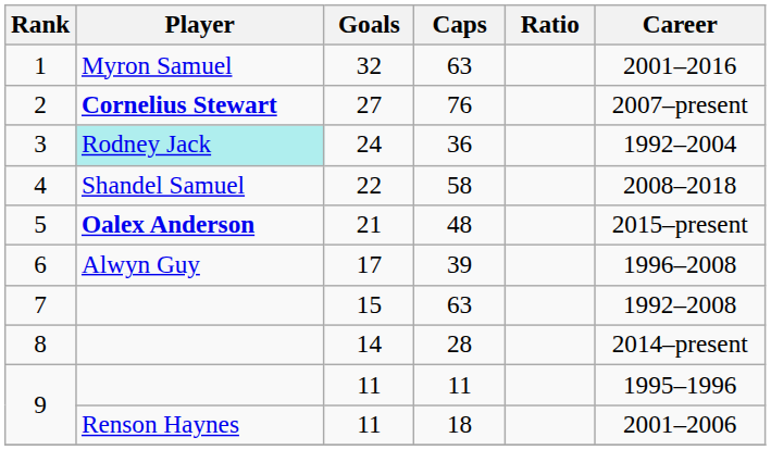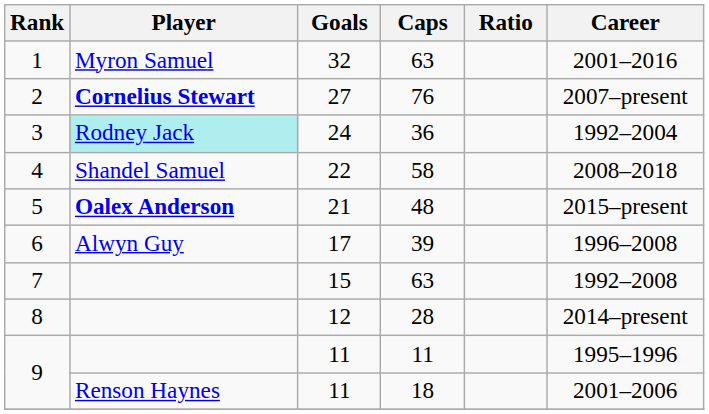 <table class="wikitable sortable" style="text-align:center;">
 <tr>
 <th width=30px>Rank</th>
 <th style="width:150px;">Player</th>
 <th width=50px>Goals</th>
 <th width=50px>Caps</th>
 <th width=50px>Ratio</th>
 <th style="width:100px;">Career</th>
 </tr>
 <tr>
 <td>1</td>
 <td style="text-align: left;"><a href='#'>Myron Samuel</a></td>
 <td>32</td>
 <td>63</td>
 <td></td>
 <td>2001–2016</td>
 </tr>
 <tr>
 <td>2</td>
 <td style="text-align: left;"><strong><a href='#'>Cornelius Stewart</a></strong></td>
 <td>27</td>
 <td>76</td>
 <td></td>
 <td>2007–present</td>
 </tr>
 <tr>
 <td>3</td>
 <td style="background: paleturquoise; text-align: left;"><a href='#'>Rodney Jack</a></td>
 <td>24</td>
 <td>36</td>
 <td></td>
 <td>1992–2004</td>
 </tr>
 <tr>
 <td>4</td>
 <td style="text-align: left;"><a href='#'>Shandel Samuel</a></td>
 <td>22</td>
 <td>58</td>
 <td></td>
 <td>2008–2018</td>
 </tr>
 <tr>
 <td>5</td>
 <td style="text-align: left;"><strong><a href='#'>Oalex Anderson</a></strong></td>
 <td>21</td>
 <td>48</td>
 <td></td>
 <td>2015–present</td>
 </tr>
 <tr>
 <td>6</td>
 <td style="text-align: left;"><a href='#'>Alwyn Guy</a></td>
 <td>17</td>
 <td>39</td>
 <td></td>
 <td>1996–2008</td>
 </tr>
 <tr>
 <td>7</td>
 <td style="text-align: left;"></td>
 <td>15</td>
 <td>63</td>
 <td></td>
 <td>1992–2008</td>
 </tr>
 <tr>
 <td>8</td>
 <td style="text-align: left;"><strong></strong></td>
-<td>14</td>
+<td>12</td>
 <td>28</td>
 <td></td>
 <td>2014–present</td>
 </tr>
 <tr>
 <td rowspan=2>9</td>
 <td style="text-align: left;"></td>
 <td>11</td>
 <td>11</td>
 <td></td>
 <td>1995–1996</td>
 </tr>
 <tr>
 <td style="text-align: left;"><a href='#'>Renson Haynes</a></td>
 <td>11</td>
 <td>18</td>
 <td></td>
 <td>2001–2006</td>
 </tr>
 <tr>
 </tr>
 </table>
